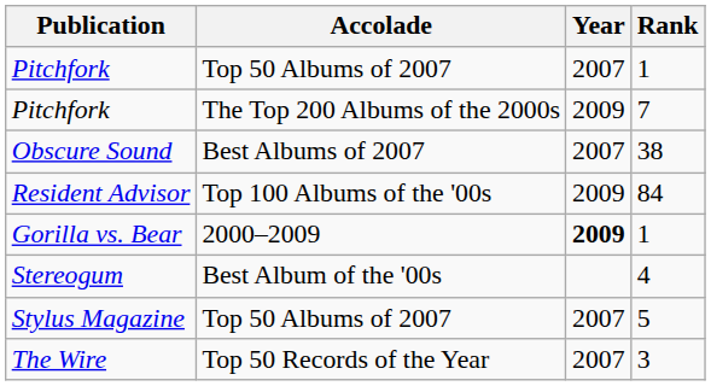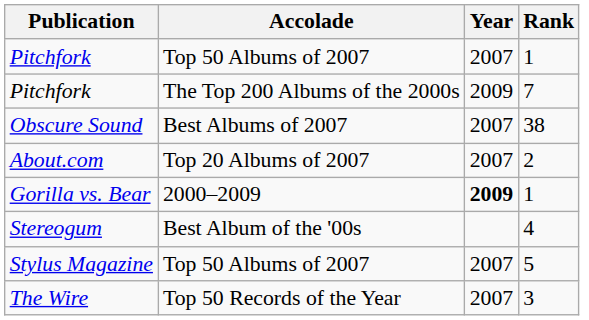 <table class="wikitable">
 <tr>
 <th>Publication</th>
 <th>Accolade</th>
 <th>Year</th>
 <th>Rank</th>
 </tr>
 <tr>
 <td><em><a href='#'>Pitchfork</a></em></td>
 <td>Top 50 Albums of 2007</td>
 <td>2007</td>
 <td>1</td>
 </tr>
 <tr>
 <td><em>Pitchfork</em></td>
 <td>The Top 200 Albums of the 2000s</td>
 <td>2009</td>
 <td>7</td>
 </tr>
 <tr>
 <td><em><a href='#'>Obscure Sound</a></em></td>
 <td>Best Albums of 2007</td>
 <td>2007</td>
 <td>38</td>
 </tr>
 <tr>
-<td><em><a href='#'>Resident Advisor</a></em></td>
-<td>Top 100 Albums of the '00s</td>
-<td>2009</td>
-<td>84</td>
+<td><em><a href='#'>About.com</a></em></td>
+<td>Top 20 Albums of 2007</td>
+<td>2007</td>
+<td>2</td>
 </tr>
 <tr>
 <td><em><a href='#'>Gorilla vs. Bear</a></em></td>
 <td Albums Of The Decade>2000–2009</td>
 <td><strong>2009</strong></td>
 <td>1</td>
 </tr>
 <tr>
 <td><em><a href='#'>Stereogum</a></em></td>
 <td>Best Album of the '00s</td>
 <td></td>
 <td>4</td>
 </tr>
 <tr>
 <td><em><a href='#'>Stylus Magazine</a></em></td>
 <td>Top 50 Albums of 2007</td>
 <td>2007</td>
 <td>5</td>
 </tr>
 <tr>
 <td><em><a href='#'>The Wire</a></em></td>
 <td>Top 50 Records of the Year</td>
 <td>2007</td>
 <td>3</td>
 </tr>
 </table>
